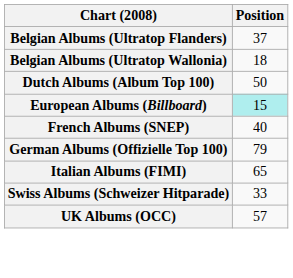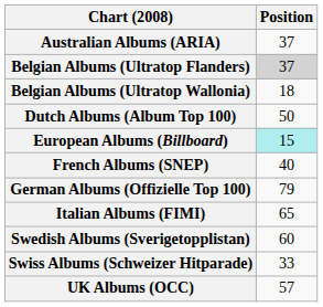 <table class="wikitable sortable plainrowheaders" style="text-align:center">
 <tr>
 <th>Chart (2008)</th>
 <th>Position</th>
 </tr>
 <tr>
+<th scope="row">Australian Albums (ARIA)</th>
+<td>37</td>
+</tr>
+<tr>
 <th scope="row">Belgian Albums (Ultratop Flanders)</th>
-<td>37</td>
+<td style="background: lightgrey;">37</td>
 </tr>
 <tr>
 <th scope="row">Belgian Albums (Ultratop Wallonia)</th>
 <td>18</td>
 </tr>
 <tr>
 <th scope="row">Dutch Albums (Album Top 100)</th>
 <td>50</td>
 </tr>
 <tr>
 <th scope="row">European Albums (<em>Billboard</em>)</th>
 <td style="background: paleturquoise;">15</td>
 </tr>
 <tr>
 <th scope="row">French Albums (SNEP)</th>
 <td>40</td>
 </tr>
 <tr>
 <th scope="row">German Albums (Offizielle Top 100)</th>
 <td>79</td>
 </tr>
 <tr>
 <th scope="row">Italian Albums (FIMI)</th>
 <td>65</td>
 </tr>
 <tr>
+<th scope="row">Swedish Albums (Sverigetopplistan)</th>
+<td>60</td>
+</tr>
+<tr>
 <th scope="row">Swiss Albums (Schweizer Hitparade)</th>
 <td>33</td>
 </tr>
 <tr>
 <th scope="row">UK Albums (OCC)</th>
 <td>57</td>
 </tr>
 </table>
